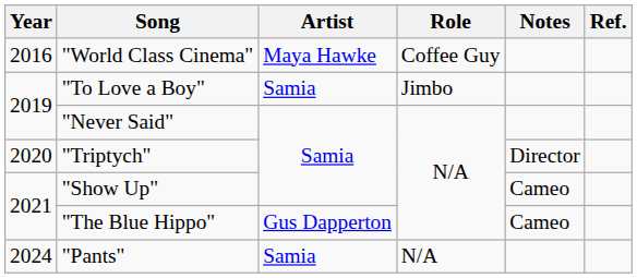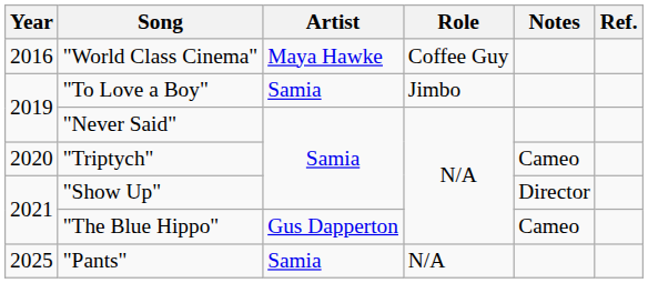 <table class="wikitable">
 <tr>
 <th>Year</th>
 <th>Song</th>
 <th>Artist</th>
 <th>Role</th>
 <th class="unsortable">Notes</th>
 <th>Ref.</th>
 </tr>
 <tr>
 <td>2016</td>
 <td>"World Class Cinema"</td>
 <td><a href='#'>Maya Hawke</a></td>
 <td>Coffee Guy</td>
 <td></td>
 <td></td>
 </tr>
 <tr>
 <td rowspan="2" style="text-align: center;">2019</td>
 <td>"To Love a Boy"</td>
 <td><a href='#'>Samia</a></td>
 <td>Jimbo</td>
 <td></td>
 <td></td>
 </tr>
 <tr>
 <td>"Never Said"</td>
 <td rowspan="3" style="text-align: center;"><a href='#'>Samia</a></td>
 <td rowspan="4" style="text-align: center;">N/A</td>
 <td></td>
 <td></td>
 </tr>
 <tr>
 <td>2020</td>
 <td>"Triptych"</td>
-<td>Director</td>
+<td>Cameo</td>
 <td></td>
 </tr>
 <tr>
 <td rowspan="2">2021</td>
 <td>"Show Up"</td>
-<td>Cameo</td>
+<td>Director</td>
 <td></td>
 </tr>
 <tr>
 <td>"The Blue Hippo"</td>
 <td><a href='#'>Gus Dapperton</a></td>
 <td>Cameo</td>
 <td></td>
 </tr>
 <tr>
-<td>2024</td>
+<td>2025</td>
 <td>"Pants"</td>
 <td><a href='#'>Samia</a></td>
 <td>N/A</td>
 <td></td>
 <td></td>
 </tr>
 </table>
